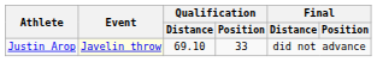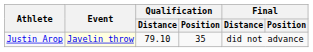 <table class=wikitable style="font-size:90%">
 <tr>
 <th rowspan="2">Athlete</th>
 <th rowspan="2">Event</th>
 <th colspan="2">Qualification</th>
 <th colspan="2">Final</th>
 </tr>
 <tr style="font-size:95%">
 <th>Distance</th>
 <th>Position</th>
 <th>Distance</th>
 <th>Position</th>
 </tr>
 <tr align=center>
 <td align=left><a href='#'>Justin Arop</a></td>
 <td align=left style="background: lightyellow;"><a href='#'>Javelin throw</a></td>
-<td>69.10</td>
-<td>33</td>
+<td>79.10</td>
+<td>35</td>
 <td colspan=2>did not advance</td>
 </tr>
 </table>
